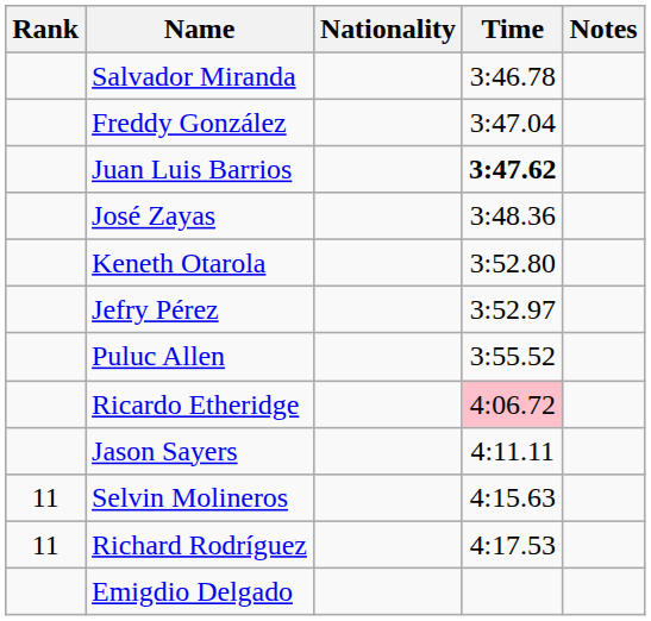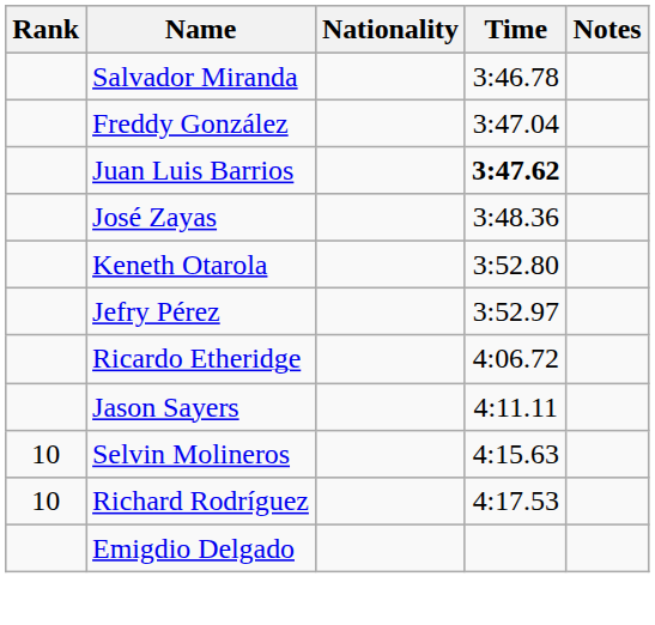 <table class="wikitable sortable" style="text-align:center;font-size:95%">
 <tr>
 <th>Rank</th>
 <th>Name</th>
 <th>Nationality</th>
 <th>Time</th>
 <th>Notes</th>
 </tr>
 <tr>
 <td></td>
 <td align=left><a href='#'>Salvador Miranda</a></td>
 <td align=left></td>
 <td>3:46.78</td>
 <td></td>
 </tr>
 <tr>
 <td></td>
 <td align=left><a href='#'>Freddy González</a></td>
 <td align=left></td>
 <td>3:47.04</td>
 <td></td>
 </tr>
 <tr>
 <td></td>
 <td align=left><a href='#'>Juan Luis Barrios</a></td>
 <td align=left></td>
 <td><strong>3:47.62</strong></td>
 <td></td>
 </tr>
 <tr>
 <td></td>
 <td align=left><a href='#'>José Zayas</a></td>
 <td align=left></td>
 <td>3:48.36</td>
 <td></td>
 </tr>
 <tr>
 <td></td>
 <td align=left><a href='#'>Keneth Otarola</a></td>
 <td align=left></td>
 <td>3:52.80</td>
 <td></td>
 </tr>
 <tr>
 <td></td>
 <td align=left><a href='#'>Jefry Pérez</a></td>
 <td align=left></td>
 <td>3:52.97</td>
 <td></td>
 </tr>
 <tr>
 <td></td>
-<td align=left><a href='#'>Puluc Allen</a></td>
-<td align=left></td>
-<td>3:55.52</td>
-<td></td>
-</tr>
-<tr>
-<td></td>
 <td align=left><a href='#'>Ricardo Etheridge</a></td>
 <td align=left></td>
-<td style="background: pink;">4:06.72</td>
+<td>4:06.72</td>
 <td></td>
 </tr>
 <tr>
 <td></td>
 <td align=left><a href='#'>Jason Sayers</a></td>
 <td align=left></td>
 <td>4:11.11</td>
 <td></td>
 </tr>
 <tr>
-<td>11</td>
+<td>10</td>
 <td align=left><a href='#'>Selvin Molineros</a></td>
 <td align=left></td>
 <td>4:15.63</td>
 <td></td>
 </tr>
 <tr>
-<td>11</td>
+<td>10</td>
 <td align=left><a href='#'>Richard Rodríguez</a></td>
 <td align=left></td>
 <td>4:17.53</td>
 <td></td>
 </tr>
 <tr>
 <td></td>
 <td align=left><a href='#'>Emigdio Delgado</a></td>
 <td align=left></td>
 <td></td>
 <td></td>
 </tr>
 </table>
